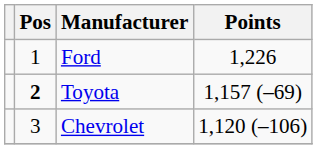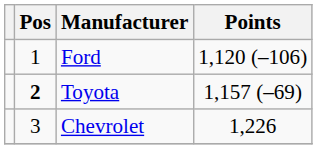 <table class="wikitable" style="font-size: 95%">
 <tr>
 <th></th>
 <th>Pos</th>
 <th>Manufacturer</th>
 <th>Points</th>
 </tr>
 <tr>
 <td align="left"></td>
 <td style="text-align:center;">1</td>
 <td><a href='#'>Ford</a></td>
-<td style="text-align:center;">1,226</td>
+<td style="text-align:center;">1,120 (–106)</td>
 </tr>
 <tr>
 <td align="left"></td>
 <td style="text-align:center;"><strong>2</strong></td>
 <td><a href='#'>Toyota</a></td>
 <td style="text-align:center;">1,157 (–69)</td>
 </tr>
 <tr>
 <td align="left"></td>
 <td style="text-align:center;">3</td>
 <td><a href='#'>Chevrolet</a></td>
-<td style="text-align:center;">1,120 (–106)</td>
+<td style="text-align:center;">1,226</td>
 </tr>
 <tr class="sortbottom">
 </tr>
 </table>
